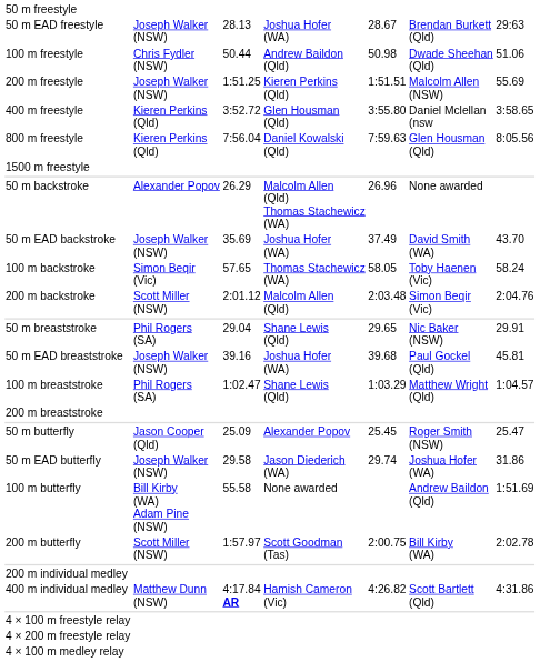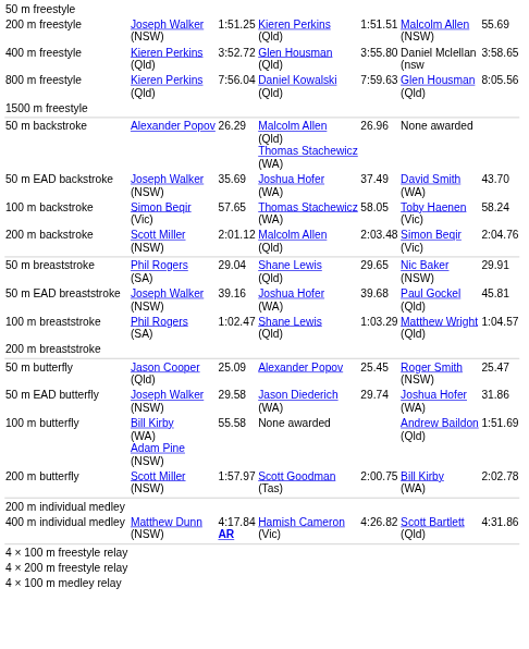 <table>
 <tr valign="top">
 <td>50 m freestyle</td>
 <td><br></td>
 <td><br></td>
 <td><br></td>
 <td><br></td>
 <td><br></td>
 <td><br></td>
-</tr>
-<tr valign="top">
-<td>50 m EAD freestyle</td>
-<td><a href='#'>Joseph Walker</a><br> (NSW)</td>
-<td>28.13<br></td>
-<td><a href='#'>Joshua Hofer</a><br> (WA)</td>
-<td>28.67<br></td>
-<td><a href='#'>Brendan Burkett</a><br> (Qld)</td>
-<td>29:63<br></td>
-</tr>
-<tr valign="top">
-<td>100 m freestyle</td>
-<td><a href='#'>Chris Fydler</a><br> (NSW)</td>
-<td>50.44<br></td>
-<td><a href='#'>Andrew Baildon</a><br> (Qld)</td>
-<td>50.98<br></td>
-<td><a href='#'>Dwade Sheehan</a><br> (Qld)</td>
-<td>51.06<br></td>
 </tr>
 <tr valign="top">
 <td>200 m freestyle</td>
 <td><a href='#'>Joseph Walker</a><br> (NSW)</td>
 <td>1:51.25<br></td>
 <td><a href='#'>Kieren Perkins</a><br> (Qld)</td>
 <td>1:51.51<br></td>
 <td><a href='#'>Malcolm Allen</a><br> (NSW)</td>
 <td>55.69<br></td>
 </tr>
 <tr valign="top">
 <td>400 m freestyle</td>
 <td><a href='#'>Kieren Perkins</a><br> (Qld)</td>
 <td>3:52.72<br></td>
 <td><a href='#'>Glen Housman</a><br> (Qld)</td>
 <td>3:55.80<br></td>
 <td>Daniel Mclellan<br> (nsw</td>
 <td>3:58.65<br></td>
 </tr>
 <tr valign="top">
 <td>800 m freestyle</td>
 <td><a href='#'>Kieren Perkins</a><br> (Qld)</td>
 <td>7:56.04<br></td>
 <td><a href='#'>Daniel Kowalski</a><br> (Qld)</td>
 <td>7:59.63<br></td>
 <td><a href='#'>Glen Housman</a><br> (Qld)</td>
 <td>8:05.56<br></td>
 </tr>
 <tr valign="top">
 <td>1500 m freestyle</td>
 <td><br></td>
 <td><br></td>
 <td><br></td>
 <td><br></td>
 <td><br></td>
 <td><br></td>
 </tr>
 <tr bgcolor=#DDDDDD>
 <td colspan=7></td>
 </tr>
 <tr valign="top">
 <td>50 m backstroke</td>
 <td><a href='#'>Alexander Popov</a><br> </td>
 <td>26.29<br></td>
 <td><a href='#'>Malcolm Allen</a><br> (Qld)<br><a href='#'>Thomas Stachewicz</a><br> (WA)</td>
 <td>26.96<br></td>
 <td>None awarded</td>
 <td></td>
 </tr>
 <tr valign="top">
 <td>50 m EAD backstroke</td>
 <td><a href='#'>Joseph Walker</a><br> (NSW)</td>
 <td>35.69<br></td>
 <td><a href='#'>Joshua Hofer</a><br> (WA)</td>
 <td>37.49<br></td>
 <td><a href='#'>David Smith</a><br> (WA)</td>
 <td>43.70<br></td>
 </tr>
 <tr valign="top">
 <td>100 m backstroke</td>
 <td><a href='#'>Simon Beqir</a><br> (Vic)</td>
 <td>57.65<br></td>
 <td><a href='#'>Thomas Stachewicz</a><br> (WA)</td>
 <td>58.05<br></td>
 <td><a href='#'>Toby Haenen</a><br> (Vic)</td>
 <td>58.24<br></td>
 </tr>
 <tr valign="top">
 <td>200 m backstroke</td>
 <td><a href='#'>Scott Miller</a><br> (NSW)</td>
 <td>2:01.12<br></td>
 <td><a href='#'>Malcolm Allen</a><br> (Qld)</td>
 <td>2:03.48<br></td>
 <td><a href='#'>Simon Beqir</a><br> (Vic)</td>
 <td>2:04.76<br></td>
 </tr>
 <tr bgcolor=#DDDDDD>
 <td colspan=7></td>
 </tr>
 <tr valign="top">
 <td>50 m breaststroke</td>
 <td><a href='#'>Phil Rogers</a><br> (SA)</td>
 <td>29.04<br></td>
 <td><a href='#'>Shane Lewis</a><br> (Qld)</td>
 <td>29.65<br></td>
 <td><a href='#'>Nic Baker</a><br> (NSW)</td>
 <td>29.91<br></td>
 </tr>
 <tr valign="top">
 <td>50 m EAD breaststroke</td>
 <td><a href='#'>Joseph Walker</a><br> (NSW)</td>
 <td>39.16<br></td>
 <td><a href='#'>Joshua Hofer</a><br> (WA)</td>
 <td>39.68<br></td>
 <td><a href='#'>Paul Gockel</a><br> (Qld)</td>
 <td>45.81<br></td>
 </tr>
 <tr valign="top">
 <td>100 m breaststroke</td>
 <td><a href='#'>Phil Rogers</a><br> (SA)</td>
 <td>1:02.47<br></td>
 <td><a href='#'>Shane Lewis</a><br> (Qld)</td>
 <td>1:03.29<br></td>
 <td><a href='#'>Matthew Wright</a><br> (Qld)</td>
 <td>1:04.57<br></td>
 </tr>
 <tr valign="top">
 <td>200 m breaststroke</td>
 <td><br></td>
 <td><br></td>
 <td><br></td>
 <td><br></td>
 <td><br></td>
 <td><br></td>
 </tr>
 <tr bgcolor=#DDDDDD>
 <td colspan=7></td>
 </tr>
 <tr valign="top">
 <td>50 m butterfly</td>
 <td><a href='#'>Jason Cooper</a><br> (Qld)</td>
 <td>25.09<br></td>
 <td><a href='#'>Alexander Popov</a><br> </td>
 <td>25.45<br></td>
 <td><a href='#'>Roger Smith</a><br> (NSW)</td>
 <td>25.47<br></td>
 </tr>
 <tr valign="top">
 <td>50 m EAD butterfly</td>
 <td><a href='#'>Joseph Walker</a><br> (NSW)</td>
 <td>29.58<br></td>
 <td><a href='#'>Jason Diederich</a><br> (WA)</td>
 <td>29.74<br></td>
 <td><a href='#'>Joshua Hofer</a><br> (WA)</td>
 <td>31.86<br></td>
 </tr>
 <tr valign="top">
 <td>100 m butterfly</td>
 <td><a href='#'>Bill Kirby</a><br> (WA)<br><a href='#'>Adam Pine</a><br> (NSW)</td>
 <td>55.58<br></td>
 <td>None awarded</td>
 <td></td>
 <td><a href='#'>Andrew Baildon</a><br> (Qld)</td>
 <td>1:51.69<br></td>
 </tr>
 <tr valign="top">
 <td>200 m butterfly</td>
 <td><a href='#'>Scott Miller</a><br> (NSW)</td>
 <td>1:57.97<br></td>
 <td><a href='#'>Scott Goodman</a><br> (Tas)</td>
 <td>2:00.75<br></td>
 <td><a href='#'>Bill Kirby</a><br> (WA)</td>
 <td>2:02.78<br></td>
 </tr>
 <tr bgcolor=#DDDDDD>
 <td colspan=7></td>
 </tr>
 <tr valign="top">
 <td>200 m individual medley</td>
 <td><br></td>
 <td><br></td>
 <td><br></td>
 <td><br></td>
 <td><br></td>
 <td><br></td>
 </tr>
 <tr valign="top">
 <td>400 m individual medley</td>
 <td><a href='#'>Matthew Dunn</a><br> (NSW)</td>
 <td>4:17.84<br><strong><a href='#'>AR</a></strong></td>
 <td><a href='#'>Hamish Cameron</a><br> (Vic)</td>
 <td>4:26.82<br></td>
 <td><a href='#'>Scott Bartlett</a><br> (Qld)</td>
 <td>4:31.86<br></td>
 </tr>
 <tr bgcolor=#DDDDDD>
 <td colspan=7></td>
 </tr>
 <tr valign="top">
 <td>4 × 100 m freestyle relay</td>
 <td><br></td>
 <td><br></td>
 <td><br></td>
 <td><br></td>
 <td><br></td>
 <td><br></td>
 </tr>
 <tr valign="top">
 <td>4 × 200 m freestyle relay</td>
 <td><br></td>
 <td><br></td>
 <td><br></td>
 <td><br></td>
 <td><br></td>
 <td><br></td>
 </tr>
 <tr valign="top">
 <td>4 × 100 m medley relay</td>
 <td><br></td>
 <td><br></td>
 <td><br></td>
 <td><br></td>
 <td><br></td>
 <td><br></td>
 </tr>
 </table>
